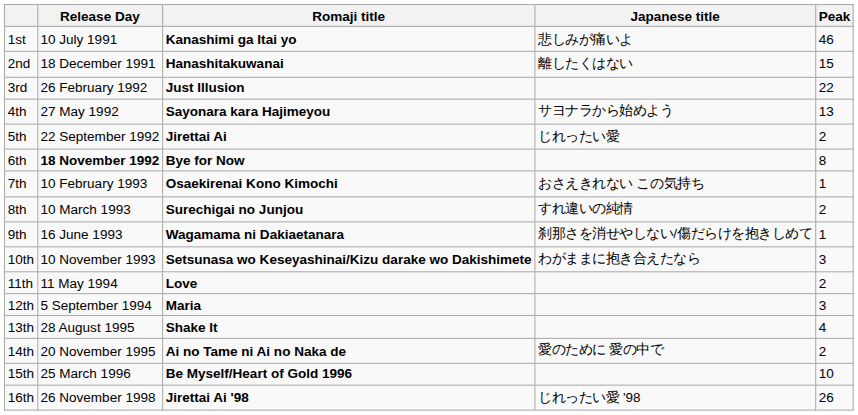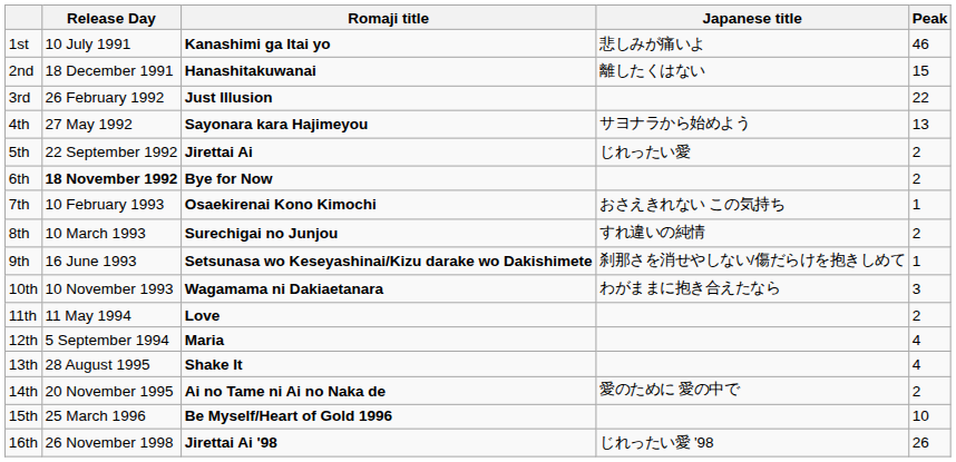 <table class=wikitable style="font-size:small">
 <tr>
 <th></th>
 <th>Release Day</th>
 <th>Romaji title</th>
 <th>Japanese title</th>
 <th>Peak</th>
 </tr>
 <tr>
 <td>1st</td>
 <td>10 July 1991</td>
 <td><strong>Kanashimi ga Itai yo</strong></td>
 <td>悲しみが痛いよ</td>
 <td>46</td>
 </tr>
 <tr>
 <td>2nd</td>
 <td>18 December 1991</td>
 <td><strong>Hanashitakuwanai</strong></td>
 <td>離したくはない</td>
 <td>15</td>
 </tr>
 <tr>
 <td>3rd</td>
 <td>26 February 1992</td>
 <td><strong>Just Illusion</strong></td>
 <td></td>
 <td>22</td>
 </tr>
 <tr>
 <td>4th</td>
 <td>27 May 1992</td>
 <td><strong>Sayonara kara Hajimeyou</strong></td>
 <td>サヨナラから始めよう</td>
 <td>13</td>
 </tr>
 <tr>
 <td>5th</td>
 <td>22 September 1992</td>
 <td><strong>Jirettai Ai</strong></td>
 <td>じれったい愛</td>
 <td>2</td>
 </tr>
 <tr>
 <td>6th</td>
 <td><strong>18 November 1992</strong></td>
 <td><strong>Bye for Now</strong></td>
 <td></td>
-<td>8</td>
+<td>2</td>
 </tr>
 <tr>
 <td>7th</td>
 <td>10 February 1993</td>
 <td><strong>Osaekirenai Kono Kimochi</strong></td>
 <td>おさえきれない この気持ち</td>
 <td>1</td>
 </tr>
 <tr>
 <td>8th</td>
 <td>10 March 1993</td>
 <td><strong>Surechigai no Junjou</strong></td>
 <td>すれ違いの純情</td>
 <td>2</td>
 </tr>
 <tr>
 <td>9th</td>
 <td>16 June 1993</td>
-<td><strong>Wagamama ni Dakiaetanara</strong></td>
+<td><strong>Setsunasa wo Keseyashinai/Kizu darake wo Dakishimete</strong></td>
 <td>刹那さを消せやしない/傷だらけを抱きしめて</td>
 <td>1</td>
 </tr>
 <tr>
 <td>10th</td>
 <td>10 November 1993</td>
-<td><strong>Setsunasa wo Keseyashinai/Kizu darake wo Dakishimete</strong></td>
+<td><strong>Wagamama ni Dakiaetanara</strong></td>
 <td>わがままに抱き合えたなら</td>
 <td>3</td>
 </tr>
 <tr>
 <td>11th</td>
 <td>11 May 1994</td>
 <td><strong>Love</strong></td>
 <td></td>
 <td>2</td>
 </tr>
 <tr>
 <td>12th</td>
 <td>5 September 1994</td>
 <td><strong>Maria</strong></td>
 <td></td>
-<td>3</td>
+<td>4</td>
 </tr>
 <tr>
 <td>13th</td>
 <td>28 August 1995</td>
 <td><strong>Shake It</strong></td>
 <td></td>
 <td>4</td>
 </tr>
 <tr>
 <td>14th</td>
 <td>20 November 1995</td>
 <td><strong>Ai no Tame ni Ai no Naka de</strong></td>
 <td>愛のために 愛の中で</td>
 <td>2</td>
 </tr>
 <tr>
 <td>15th</td>
 <td>25 March 1996</td>
 <td><strong>Be Myself/Heart of Gold 1996</strong></td>
 <td></td>
 <td>10</td>
 </tr>
 <tr>
 <td>16th</td>
 <td>26 November 1998</td>
 <td><strong>Jirettai Ai '98 </strong></td>
 <td>じれったい愛 '98</td>
 <td>26</td>
 </tr>
 </table>
